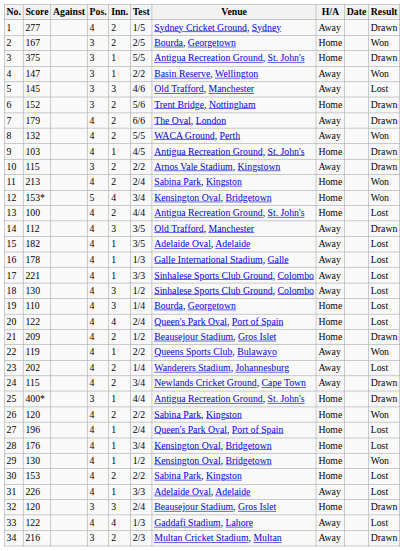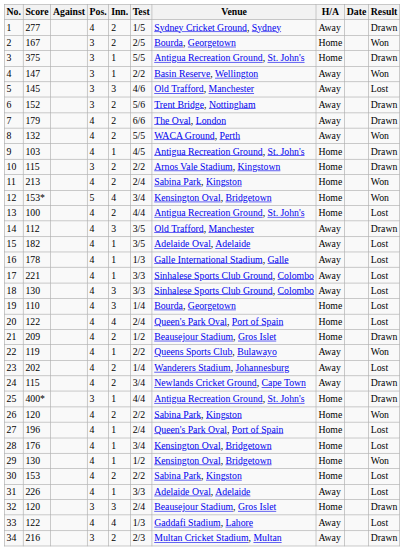 <table class="wikitable sortable">
 <tr>
 <th>No.</th>
 <th>Score</th>
 <th>Against</th>
 <th>Pos.</th>
 <th>Inn.</th>
 <th>Test</th>
 <th>Venue</th>
 <th>H/A</th>
 <th>Date</th>
 <th>Result</th>
 </tr>
 <tr>
 <td>1</td>
 <td> 277</td>
 <td></td>
 <td>4</td>
 <td>2</td>
 <td>1/5</td>
 <td><a href='#'>Sydney Cricket Ground</a>, <a href='#'>Sydney</a></td>
 <td>Away</td>
 <td></td>
 <td>Drawn</td>
 </tr>
 <tr>
 <td>2</td>
 <td> 167</td>
 <td></td>
 <td>3</td>
 <td>2</td>
 <td>2/5</td>
 <td><a href='#'>Bourda</a>, <a href='#'>Georgetown</a></td>
 <td>Home</td>
 <td></td>
 <td>Won</td>
 </tr>
 <tr>
 <td>3</td>
 <td> 375</td>
 <td></td>
 <td>3</td>
 <td>1</td>
 <td>5/5</td>
 <td><a href='#'>Antigua Recreation Ground</a>, <a href='#'>St. John's</a></td>
 <td>Home</td>
 <td></td>
 <td>Drawn</td>
 </tr>
 <tr>
 <td>4</td>
 <td> 147</td>
 <td></td>
 <td>3</td>
 <td>1</td>
 <td>2/2</td>
 <td><a href='#'>Basin Reserve</a>, <a href='#'>Wellington</a></td>
 <td>Away</td>
 <td></td>
 <td>Won</td>
 </tr>
 <tr>
 <td>5</td>
 <td> 145</td>
 <td></td>
 <td>3</td>
 <td>3</td>
 <td>4/6</td>
 <td><a href='#'>Old Trafford</a>, <a href='#'>Manchester</a></td>
 <td>Away</td>
 <td></td>
 <td>Lost</td>
 </tr>
 <tr>
 <td>6</td>
 <td> 152</td>
 <td></td>
 <td>3</td>
 <td>2</td>
 <td>5/6</td>
 <td><a href='#'>Trent Bridge</a>, <a href='#'>Nottingham</a></td>
-<td>Home</td>
+<td>Away</td>
 <td></td>
 <td>Drawn</td>
 </tr>
 <tr>
 <td>7</td>
 <td> 179</td>
 <td></td>
 <td>4</td>
 <td>2</td>
 <td>6/6</td>
 <td><a href='#'>The Oval</a>, <a href='#'>London</a></td>
 <td>Away</td>
 <td></td>
 <td>Drawn</td>
 </tr>
 <tr>
 <td>8</td>
 <td> 132</td>
 <td></td>
 <td>4</td>
 <td>2</td>
 <td>5/5</td>
 <td><a href='#'>WACA Ground</a>, <a href='#'>Perth</a></td>
 <td>Away</td>
 <td></td>
 <td>Won</td>
 </tr>
 <tr>
 <td>9</td>
 <td> 103</td>
 <td></td>
 <td>4</td>
 <td>1</td>
 <td>4/5</td>
 <td><a href='#'>Antigua Recreation Ground</a>, <a href='#'>St. John's</a></td>
 <td>Home</td>
 <td></td>
 <td>Drawn</td>
 </tr>
 <tr>
 <td>10</td>
 <td> 115</td>
 <td></td>
 <td>3</td>
 <td>2</td>
 <td>2/2</td>
 <td><a href='#'>Arnos Vale Stadium</a>, <a href='#'>Kingstown</a></td>
-<td>Away</td>
+<td>Home</td>
 <td></td>
 <td>Drawn</td>
 </tr>
 <tr>
 <td>11</td>
 <td> 213</td>
 <td></td>
 <td>4</td>
 <td>2</td>
 <td>2/4</td>
 <td><a href='#'>Sabina Park</a>, <a href='#'>Kingston</a></td>
 <td>Home</td>
 <td></td>
 <td>Won</td>
 </tr>
 <tr>
 <td>12</td>
 <td> 153*</td>
 <td></td>
 <td>5</td>
 <td>4</td>
 <td>3/4</td>
 <td><a href='#'>Kensington Oval</a>, <a href='#'>Bridgetown</a></td>
 <td>Home</td>
 <td></td>
 <td>Won</td>
 </tr>
 <tr>
 <td>13</td>
 <td> 100</td>
 <td></td>
 <td>4</td>
 <td>2</td>
 <td>4/4</td>
 <td><a href='#'>Antigua Recreation Ground</a>, <a href='#'>St. John's</a></td>
 <td>Home</td>
 <td></td>
 <td>Lost</td>
 </tr>
 <tr>
 <td>14</td>
 <td> 112</td>
 <td></td>
 <td>4</td>
 <td>3</td>
 <td>3/5</td>
 <td><a href='#'>Old Trafford</a>, <a href='#'>Manchester</a></td>
 <td>Away</td>
 <td></td>
 <td>Drawn</td>
 </tr>
 <tr>
 <td>15</td>
 <td> 182</td>
 <td></td>
 <td>4</td>
 <td>1</td>
 <td>3/5</td>
 <td><a href='#'>Adelaide Oval</a>, <a href='#'>Adelaide</a></td>
 <td>Away</td>
 <td></td>
 <td>Lost</td>
 </tr>
 <tr>
 <td>16</td>
 <td> 178</td>
 <td></td>
 <td>4</td>
 <td>1</td>
 <td>1/3</td>
 <td><a href='#'>Galle International Stadium</a>, <a href='#'>Galle</a></td>
 <td>Away</td>
 <td></td>
 <td>Lost</td>
 </tr>
 <tr>
 <td>17</td>
 <td> 221</td>
 <td></td>
 <td>4</td>
 <td>1</td>
 <td>3/3</td>
 <td><a href='#'>Sinhalese Sports Club Ground</a>, <a href='#'>Colombo</a></td>
 <td>Away</td>
 <td></td>
 <td>Lost</td>
 </tr>
 <tr>
 <td>18</td>
 <td> 130</td>
 <td></td>
 <td>4</td>
 <td>3</td>
-<td>1/2</td>
+<td>3/3</td>
 <td><a href='#'>Sinhalese Sports Club Ground</a>, <a href='#'>Colombo</a></td>
 <td>Away</td>
 <td></td>
 <td>Lost</td>
 </tr>
 <tr>
 <td>19</td>
 <td> 110</td>
 <td></td>
 <td>4</td>
 <td>3</td>
 <td>1/4</td>
 <td><a href='#'>Bourda</a>, <a href='#'>Georgetown</a></td>
 <td>Home</td>
 <td></td>
 <td>Lost</td>
 </tr>
 <tr>
 <td>20</td>
 <td> 122</td>
 <td></td>
 <td>4</td>
 <td>4</td>
 <td>2/4</td>
 <td><a href='#'>Queen's Park Oval</a>, <a href='#'>Port of Spain</a></td>
 <td>Home</td>
 <td></td>
 <td>Lost</td>
 </tr>
 <tr>
 <td>21</td>
 <td> 209</td>
 <td></td>
 <td>4</td>
 <td>2</td>
 <td>1/2</td>
 <td><a href='#'>Beausejour Stadium</a>, <a href='#'>Gros Islet</a></td>
 <td>Home</td>
 <td></td>
 <td>Drawn</td>
 </tr>
 <tr>
 <td>22</td>
 <td> 119</td>
 <td></td>
 <td>4</td>
 <td>1</td>
 <td>2/2</td>
 <td><a href='#'>Queens Sports Club</a>, <a href='#'>Bulawayo</a></td>
 <td>Away</td>
 <td></td>
 <td>Won</td>
 </tr>
 <tr>
 <td>23</td>
 <td> 202</td>
 <td></td>
 <td>4</td>
 <td>2</td>
 <td>1/4</td>
 <td><a href='#'>Wanderers Stadium</a>, <a href='#'>Johannesburg</a></td>
 <td>Away</td>
 <td></td>
 <td>Lost</td>
 </tr>
 <tr>
 <td>24</td>
 <td> 115</td>
 <td></td>
 <td>4</td>
 <td>2</td>
 <td>3/4</td>
 <td><a href='#'>Newlands Cricket Ground</a>, <a href='#'>Cape Town</a></td>
 <td>Away</td>
 <td></td>
 <td>Drawn</td>
 </tr>
 <tr>
 <td>25</td>
 <td> 400*</td>
 <td></td>
 <td>3</td>
 <td>1</td>
 <td>4/4</td>
 <td><a href='#'>Antigua Recreation Ground</a>, <a href='#'>St. John's</a></td>
 <td>Home</td>
 <td></td>
 <td>Drawn</td>
 </tr>
 <tr>
 <td>26</td>
 <td> 120</td>
 <td></td>
 <td>4</td>
 <td>2</td>
 <td>2/2</td>
 <td><a href='#'>Sabina Park</a>, <a href='#'>Kingston</a></td>
 <td>Home</td>
 <td></td>
 <td>Won</td>
 </tr>
 <tr>
 <td>27</td>
 <td> 196</td>
 <td></td>
 <td>4</td>
 <td>1</td>
 <td>2/4</td>
 <td><a href='#'>Queen's Park Oval</a>, <a href='#'>Port of Spain</a></td>
 <td>Home</td>
 <td></td>
 <td>Lost</td>
 </tr>
 <tr>
 <td>28</td>
 <td> 176</td>
 <td></td>
 <td>4</td>
 <td>1</td>
 <td>3/4</td>
 <td><a href='#'>Kensington Oval</a>, <a href='#'>Bridgetown</a></td>
 <td>Home</td>
 <td></td>
 <td>Lost</td>
 </tr>
 <tr>
 <td>29</td>
 <td> 130</td>
 <td></td>
 <td>4</td>
 <td>1</td>
 <td>1/2</td>
 <td><a href='#'>Kensington Oval</a>, <a href='#'>Bridgetown</a></td>
 <td>Home</td>
 <td></td>
 <td>Won</td>
 </tr>
 <tr>
 <td>30</td>
 <td> 153</td>
 <td></td>
 <td>4</td>
 <td>2</td>
 <td>2/2</td>
 <td><a href='#'>Sabina Park</a>, <a href='#'>Kingston</a></td>
 <td>Home</td>
 <td></td>
 <td>Lost</td>
 </tr>
 <tr>
 <td>31</td>
 <td> 226</td>
 <td></td>
 <td>4</td>
 <td>1</td>
 <td>3/3</td>
 <td><a href='#'>Adelaide Oval</a>, <a href='#'>Adelaide</a></td>
 <td>Away</td>
 <td></td>
 <td>Lost</td>
 </tr>
 <tr>
 <td>32</td>
 <td> 120</td>
 <td></td>
 <td>3</td>
 <td>3</td>
 <td>2/4</td>
 <td><a href='#'>Beausejour Stadium</a>, <a href='#'>Gros Islet</a></td>
 <td>Home</td>
 <td></td>
 <td>Drawn</td>
 </tr>
 <tr>
 <td>33</td>
 <td> 122</td>
 <td></td>
 <td>4</td>
 <td>4</td>
 <td>1/3</td>
 <td><a href='#'>Gaddafi Stadium</a>, <a href='#'>Lahore</a></td>
 <td>Away</td>
 <td></td>
 <td>Lost</td>
 </tr>
 <tr>
 <td>34</td>
 <td> 216</td>
 <td></td>
 <td>3</td>
 <td>2</td>
 <td>2/3</td>
 <td><a href='#'>Multan Cricket Stadium</a>, <a href='#'>Multan</a></td>
 <td>Away</td>
 <td></td>
 <td>Drawn</td>
 </tr>
 </table>
